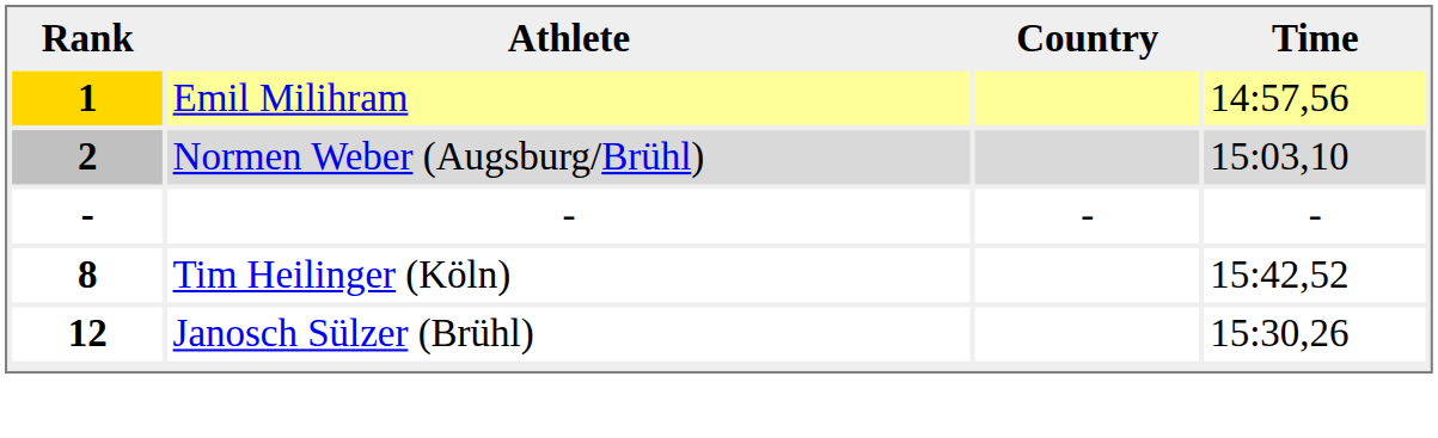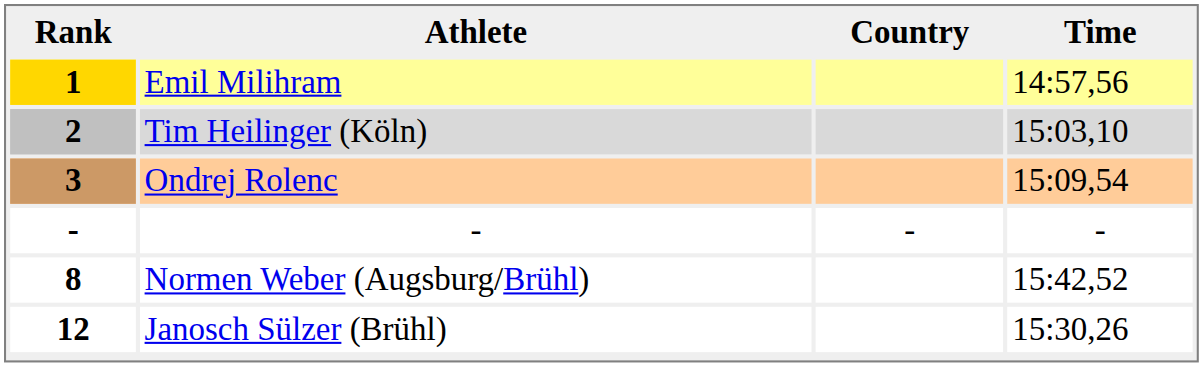 <table style="border-style:solid; border-width:1px; border-color:#808080; background-color:#EFEFEF;" cellspacing="2" cellpadding="2" width="580">
 <tr>
 <th>Rank</th>
 <th>Athlete</th>
 <th>Country</th>
 <th>Time</th>
 </tr>
 <tr align="center" bgcolor="#FFFF99" valign="top">
 <th style="background:#ffd700;">1</th>
 <td align="left"><a href='#'>Emil Milihram</a></td>
 <td align="left"></td>
 <td align="left">14:57,56</td>
 </tr>
 <tr align="center" bgcolor="#D9D9D9" valign="top">
 <th style="background:#c0c0c0;">2</th>
-<td align="left"><a href='#'>Normen Weber</a> (Augsburg/<a href='#'>Brühl</a>)</td>
+<td align="left"><a href='#'>Tim Heilinger</a> (Köln)</td>
 <td align="left"></td>
 <td align="left">15:03,10</td>
+</tr>
+<tr align="center" bgcolor="#FFCC99" valign="top">
+<th style="background:#cc9966;">3</th>
+<td align="left"><a href='#'>Ondrej Rolenc</a></td>
+<td align="left"></td>
+<td align="left">15:09,54</td>
 </tr>
 <tr align="center" bgcolor="#FFFFFF" valign="top">
 <th>-</th>
 <td>-</td>
 <td>-</td>
 <td>-</td>
 </tr>
 <tr align="center" bgcolor="#FFFFFF" valign="top">
 <th>8</th>
-<td align="left"><a href='#'>Tim Heilinger</a> (Köln)</td>
+<td align="left"><a href='#'>Normen Weber</a> (Augsburg/<a href='#'>Brühl</a>)</td>
 <td align="left"></td>
 <td align="left">15:42,52</td>
 </tr>
 <tr align="center" bgcolor="#FFFFFF" valign="top">
 <th>12</th>
 <td align="left"><a href='#'>Janosch Sülzer</a> (Brühl)</td>
 <td align="left"></td>
 <td align="left">15:30,26</td>
 </tr>
 <tr align="center" bgcolor="#FFFFFF" valign="top">
 </tr>
 </table>
